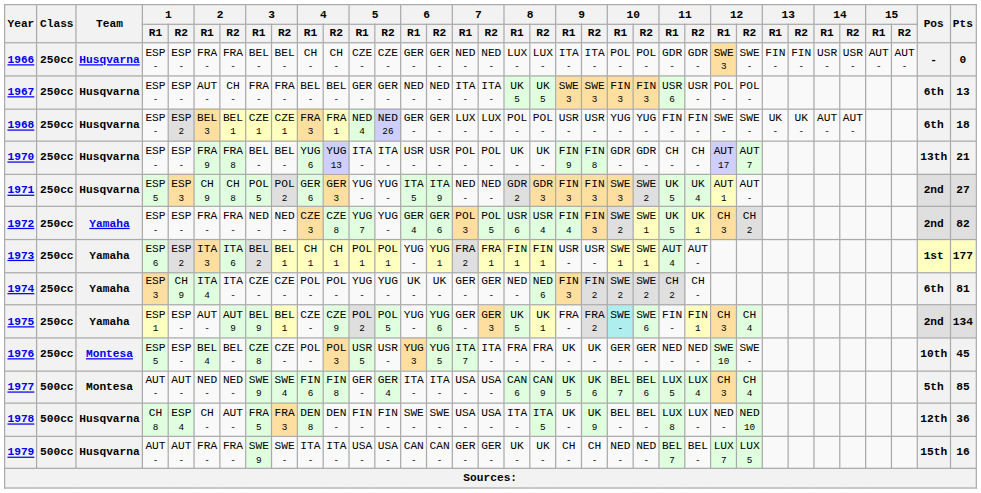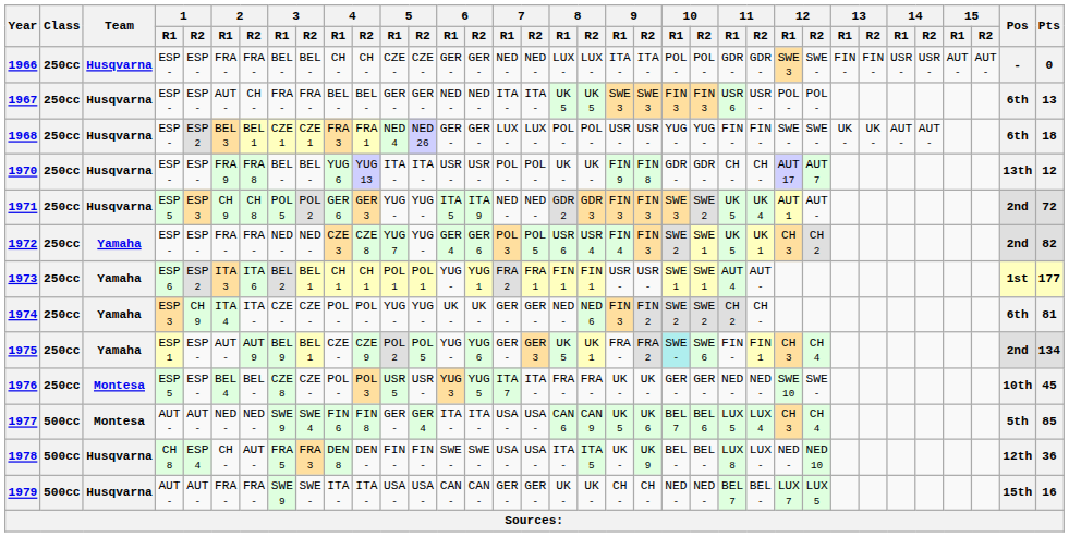 <table class="wikitable" style="text-align:center; font-size:70%">
 <tr>
 <th valign="middle" rowspan=2>Year</th>
 <th valign="middle" rowspan=2>Class</th>
 <th valign="middle" rowspan=2>Team</th>
 <th colspan=2>1</th>
 <th colspan=2>2</th>
 <th colspan=2>3</th>
 <th colspan=2>4</th>
 <th colspan=2>5</th>
 <th colspan=2>6</th>
 <th colspan=2>7</th>
 <th colspan=2>8</th>
 <th colspan=2>9</th>
 <th colspan=2>10</th>
 <th colspan=2>11</th>
 <th colspan=2>12</th>
 <th colspan=2>13</th>
 <th colspan=2>14</th>
 <th colspan=2>15</th>
 <th rowspan=2>Pos</th>
 <th rowspan=2>Pts</th>
 </tr>
 <tr>
 <th>R1</th>
 <th>R2</th>
 <th>R1</th>
 <th>R2</th>
 <th>R1</th>
 <th>R2</th>
 <th>R1</th>
 <th>R2</th>
 <th>R1</th>
 <th>R2</th>
 <th>R1</th>
 <th>R2</th>
 <th>R1</th>
 <th>R2</th>
 <th>R1</th>
 <th>R2</th>
 <th>R1</th>
 <th>R2</th>
 <th>R1</th>
 <th>R2</th>
 <th>R1</th>
 <th>R2</th>
 <th>R1</th>
 <th>R2</th>
 <th>R1</th>
 <th>R2</th>
 <th>R1</th>
 <th>R2</th>
 <th>R1</th>
 <th>R2</th>
 </tr>
 <tr>
 <th><a href='#'>1966</a></th>
 <th>250cc</th>
 <th><a href='#'>Husqvarna</a></th>
 <td>ESP<br><small>-</small></td>
 <td>ESP<br><small>-</small></td>
 <td>FRA<br><small>-</small></td>
 <td>FRA<br><small>-</small></td>
 <td>BEL<br><small>-</small></td>
 <td>BEL<br><small>-</small></td>
 <td>CH<br><small>-</small></td>
 <td>CH<br><small>-</small></td>
 <td>CZE<br><small>-</small></td>
 <td>CZE<br><small>-</small></td>
 <td>GER<br><small>-</small></td>
 <td>GER<br><small>-</small></td>
 <td>NED<br><small>-</small></td>
 <td>NED<br><small>-</small></td>
 <td>LUX<br><small>-</small></td>
 <td>LUX<br><small>-</small></td>
 <td>ITA<br><small>-</small></td>
 <td>ITA<br><small>-</small></td>
 <td>POL<br><small>-</small></td>
 <td>POL<br><small>-</small></td>
 <td>GDR<br><small>-</small></td>
 <td>GDR<br><small>-</small></td>
 <td style="background:#ffdf9f;">SWE<br><small>3</small></td>
 <td>SWE<br><small>-</small></td>
 <td>FIN<br><small>-</small></td>
 <td>FIN<br><small>-</small></td>
 <td>USR<br><small>-</small></td>
 <td>USR<br><small>-</small></td>
 <td>AUT<br><small>-</small></td>
 <td>AUT<br><small>-</small></td>
 <th>-</th>
 <th>0</th>
 </tr>
 <tr>
 <th><a href='#'>1967</a></th>
 <th>250cc</th>
 <th>Husqvarna</th>
 <td>ESP<br><small>-</small></td>
 <td>ESP<br><small>-</small></td>
 <td>AUT<br><small>-</small></td>
 <td>CH<br><small>-</small></td>
 <td>FRA<br><small>-</small></td>
 <td>FRA<br><small>-</small></td>
 <td>BEL<br><small>-</small></td>
 <td>BEL<br><small>-</small></td>
 <td>GER<br><small>-</small></td>
 <td>GER<br><small>-</small></td>
 <td>NED<br><small>-</small></td>
 <td>NED<br><small>-</small></td>
 <td>ITA<br><small>-</small></td>
 <td>ITA<br><small>-</small></td>
 <td style="background:#dfffdf;">UK<br><small>5</small></td>
 <td style="background:#dfffdf;">UK<br><small>5</small></td>
 <td style="background:#ffdf9f;">SWE<br><small>3</small></td>
 <td style="background:#ffdf9f;">SWE<br><small>3</small></td>
 <td style="background:#ffdf9f;">FIN<br><small>3</small></td>
 <td style="background:#ffdf9f;">FIN<br><small>3</small></td>
 <td style="background:#dfffdf;">USR<br><small>6</small></td>
 <td>USR<br><small>-</small></td>
 <td>POL<br><small>-</small></td>
 <td>POL<br><small>-</small></td>
 <td></td>
 <td></td>
 <td></td>
 <td></td>
 <td></td>
 <td></td>
 <th>6th</th>
 <th>13</th>
 </tr>
 <tr>
 <th><a href='#'>1968</a></th>
 <th>250cc</th>
 <th>Husqvarna</th>
 <td>ESP<br><small>-</small></td>
 <td style="background:#dfdfdf;">ESP<br><small>2</small></td>
 <td style="background:#ffdf9f;">BEL<br><small>3</small></td>
 <td style="background:#ffffbf;">BEL<br><small>1</small></td>
 <td style="background:#ffffbf;">CZE<br><small>1</small></td>
 <td style="background:#ffffbf;">CZE<br><small>1</small></td>
 <td style="background:#ffdf9f;">FRA<br><small>3</small></td>
 <td style="background:#ffffbf;">FRA<br><small>1</small></td>
 <td style="background:#dfffdf;">NED<br><small>4</small></td>
 <td style="background:#cfcfff;">NED<br><small>26</small></td>
 <td>GER<br><small>-</small></td>
 <td>GER<br><small>-</small></td>
 <td>LUX<br><small>-</small></td>
 <td>LUX<br><small>-</small></td>
 <td>POL<br><small>-</small></td>
 <td>POL<br><small>-</small></td>
 <td>USR<br><small>-</small></td>
 <td>USR<br><small>-</small></td>
 <td>YUG<br><small>-</small></td>
 <td>YUG<br><small>-</small></td>
 <td>FIN<br><small>-</small></td>
 <td>FIN<br><small>-</small></td>
 <td>SWE<br><small>-</small></td>
 <td>SWE<br><small>-</small></td>
 <td>UK<br><small>-</small></td>
 <td>UK<br><small>-</small></td>
 <td>AUT<br><small>-</small></td>
 <td>AUT<br><small>-</small></td>
 <td></td>
 <td></td>
 <th>6th</th>
 <th>18</th>
 </tr>
 <tr>
 <th><a href='#'>1970</a></th>
 <th>250cc</th>
 <th>Husqvarna</th>
 <td>ESP<br><small>-</small></td>
 <td>ESP<br><small>-</small></td>
 <td style="background:#dfffdf;">FRA<br><small>9</small></td>
 <td style="background:#dfffdf;">FRA<br><small>8</small></td>
 <td>BEL<br><small>-</small></td>
 <td>BEL<br><small>-</small></td>
 <td style="background:#dfffdf;">YUG<br><small>6</small></td>
 <td style="background:#cfcfff;">YUG<br><small>13</small></td>
 <td>ITA<br><small>-</small></td>
 <td>ITA<br><small>-</small></td>
 <td>USR<br><small>-</small></td>
 <td>USR<br><small>-</small></td>
 <td>POL<br><small>-</small></td>
 <td>POL<br><small>-</small></td>
 <td>UK<br><small>-</small></td>
 <td>UK<br><small>-</small></td>
 <td style="background:#dfffdf;">FIN<br><small>9</small></td>
 <td style="background:#dfffdf;">FIN<br><small>8</small></td>
 <td>GDR<br><small>-</small></td>
 <td>GDR<br><small>-</small></td>
 <td>CH<br><small>-</small></td>
 <td>CH<br><small>-</small></td>
 <td style="background:#cfcfff;">AUT<br><small>17</small></td>
 <td style="background:#dfffdf;">AUT<br><small>7</small></td>
 <td></td>
 <td></td>
 <td></td>
 <td></td>
 <td></td>
 <td></td>
 <th>13th</th>
-<th>21</th>
+<th>12</th>
 </tr>
 <tr>
 <th><a href='#'>1971</a></th>
 <th>250cc</th>
 <th>Husqvarna</th>
 <td style="background:#dfffdf;">ESP<br><small>5</small></td>
 <td style="background:#ffdf9f;">ESP<br><small>3</small></td>
 <td style="background:#dfffdf;">CH<br><small>9</small></td>
 <td style="background:#dfffdf;">CH<br><small>8</small></td>
 <td style="background:#dfffdf;">POL<br><small>5</small></td>
 <td style="background:#dfdfdf;">POL<br><small>2</small></td>
 <td style="background:#dfffdf;">GER<br><small>6</small></td>
 <td style="background:#ffdf9f;">GER<br><small>3</small></td>
 <td>YUG<br><small>-</small></td>
 <td>YUG<br><small>-</small></td>
 <td style="background:#dfffdf;">ITA<br><small>5</small></td>
 <td style="background:#dfffdf;">ITA<br><small>9</small></td>
 <td>NED<br><small>-</small></td>
 <td>NED<br><small>-</small></td>
 <td style="background:#dfdfdf;">GDR<br><small>2</small></td>
 <td style="background:#ffdf9f;">GDR<br><small>3</small></td>
 <td style="background:#ffdf9f;">FIN<br><small>3</small></td>
 <td style="background:#ffdf9f;">FIN<br><small>3</small></td>
 <td style="background:#ffdf9f;">SWE<br><small>3</small></td>
 <td style="background:#dfdfdf;">SWE<br><small>2</small></td>
 <td style="background:#dfffdf;">UK<br><small>5</small></td>
 <td style="background:#dfffdf;">UK<br><small>4</small></td>
 <td style="background:#ffffbf;">AUT<br><small>1</small></td>
 <td>AUT<br><small>-</small></td>
 <td></td>
 <td></td>
 <td></td>
 <td></td>
 <td></td>
 <td></td>
 <th style="background:#DFDFDF;">2nd</th>
-<th style="background:#DFDFDF;">27</th>
+<th style="background:#DFDFDF;">72</th>
 </tr>
 <tr>
 <th><a href='#'>1972</a></th>
 <th>250cc</th>
 <th><a href='#'>Yamaha</a></th>
 <td>ESP<br><small>-</small></td>
 <td>ESP<br><small>-</small></td>
 <td>FRA<br><small>-</small></td>
 <td>FRA<br><small>-</small></td>
 <td>NED<br><small>-</small></td>
 <td>NED<br><small>-</small></td>
 <td style="background:#ffdf9f;">CZE<br><small>3</small></td>
 <td style="background:#dfffdf;">CZE<br><small>8</small></td>
 <td style="background:#dfffdf;">YUG<br><small>7</small></td>
 <td>YUG<br><small>-</small></td>
 <td style="background:#dfffdf;">GER<br><small>4</small></td>
 <td style="background:#dfffdf;">GER<br><small>6</small></td>
 <td style="background:#ffdf9f;">POL<br><small>3</small></td>
 <td style="background:#dfffdf;">POL<br><small>5</small></td>
 <td style="background:#dfffdf;">USR<br><small>6</small></td>
 <td style="background:#dfffdf;">USR<br><small>4</small></td>
 <td style="background:#dfffdf;">FIN<br><small>4</small></td>
 <td style="background:#ffdf9f;">FIN<br><small>3</small></td>
 <td style="background:#dfdfdf;">SWE<br><small>2</small></td>
 <td style="background:#ffffbf;">SWE<br><small>1</small></td>
 <td style="background:#dfffdf;">UK<br><small>5</small></td>
 <td style="background:#ffffbf;">UK<br><small>1</small></td>
 <td style="background:#ffdf9f;">CH<br><small>3</small></td>
 <td style="background:#dfdfdf;">CH<br><small>2</small></td>
 <td></td>
 <td></td>
 <td></td>
 <td></td>
 <td></td>
 <td></td>
 <th style="background:#DFDFDF;">2nd</th>
 <th style="background:#DFDFDF;">82</th>
 </tr>
 <tr>
 <th><a href='#'>1973</a></th>
 <th>250cc</th>
 <th>Yamaha</th>
 <td style="background:#dfffdf;">ESP<br><small>6</small></td>
 <td style="background:#dfdfdf;">ESP<br><small>2</small></td>
 <td style="background:#ffdf9f;">ITA<br><small>3</small></td>
 <td style="background:#dfffdf;">ITA<br><small>6</small></td>
 <td style="background:#dfdfdf;">BEL<br><small>2</small></td>
 <td style="background:#ffffbf;">BEL<br><small>1</small></td>
 <td style="background:#ffffbf;">CH<br><small>1</small></td>
 <td style="background:#ffffbf;">CH<br><small>1</small></td>
 <td style="background:#ffffbf;">POL<br><small>1</small></td>
 <td style="background:#ffffbf;">POL<br><small>1</small></td>
 <td>YUG<br><small>-</small></td>
 <td style="background:#ffffbf;">YUG<br><small>1</small></td>
 <td style="background:#dfdfdf;">FRA<br><small>2</small></td>
 <td style="background:#ffffbf;">FRA<br><small>1</small></td>
 <td style="background:#ffffbf;">FIN<br><small>1</small></td>
 <td style="background:#ffffbf;">FIN<br><small>1</small></td>
 <td>USR<br><small>-</small></td>
 <td>USR<br><small>-</small></td>
 <td style="background:#ffffbf;">SWE<br><small>1</small></td>
 <td style="background:#ffffbf;">SWE<br><small>1</small></td>
 <td style="background:#dfffdf;">AUT<br><small>4</small></td>
 <td>AUT<br><small>-</small></td>
 <td></td>
 <td></td>
 <td></td>
 <td></td>
 <td></td>
 <td></td>
 <td></td>
 <td></td>
 <th style="background:#FFFFBF;">1st</th>
 <th style="background:#FFFFBF;">177</th>
 </tr>
 <tr>
 <th><a href='#'>1974</a></th>
 <th>250cc</th>
 <th>Yamaha</th>
 <td style="background:#ffdf9f;">ESP<br><small>3</small></td>
 <td style="background:#dfffdf;">CH<br><small>9</small></td>
 <td style="background:#dfffdf;">ITA<br><small>4</small></td>
 <td>ITA<br><small>-</small></td>
 <td>CZE<br><small>-</small></td>
 <td>CZE<br><small>-</small></td>
 <td>POL<br><small>-</small></td>
 <td>POL<br><small>-</small></td>
 <td>YUG<br><small>-</small></td>
 <td>YUG<br><small>-</small></td>
 <td>UK<br><small>-</small></td>
 <td>UK<br><small>-</small></td>
 <td>GER<br><small>-</small></td>
 <td>GER<br><small>-</small></td>
 <td>NED<br><small>-</small></td>
 <td style="background:#dfffdf;">NED<br><small>6</small></td>
 <td style="background:#ffdf9f;">FIN<br><small>3</small></td>
 <td style="background:#dfdfdf;">FIN<br><small>2</small></td>
 <td style="background:#dfdfdf;">SWE<br><small>2</small></td>
 <td style="background:#dfdfdf;">SWE<br><small>2</small></td>
 <td style="background:#dfdfdf;">CH<br><small>2</small></td>
 <td>CH<br><small>-</small></td>
 <td></td>
 <td></td>
 <td></td>
 <td></td>
 <td></td>
 <td></td>
 <td></td>
 <td></td>
 <th>6th</th>
 <th>81</th>
 </tr>
 <tr>
 <th><a href='#'>1975</a></th>
 <th>250cc</th>
 <th>Yamaha</th>
 <td style="background:#ffffbf;">ESP<br><small>1</small></td>
 <td>ESP<br><small>-</small></td>
 <td>AUT<br><small>-</small></td>
 <td style="background:#dfffdf;">AUT<br><small>9</small></td>
 <td style="background:#dfffdf;">BEL<br><small>9</small></td>
 <td style="background:#ffffbf;">BEL<br><small>1</small></td>
 <td>CZE<br><small>-</small></td>
 <td style="background:#dfffdf;">CZE<br><small>9</small></td>
 <td style="background:#dfdfdf;">POL<br><small>2</small></td>
 <td style="background:#dfffdf;">POL<br><small>5</small></td>
 <td>YUG<br><small>-</small></td>
 <td style="background:#dfffdf;">YUG<br><small>6</small></td>
 <td>GER<br><small>-</small></td>
 <td style="background:#ffdf9f;">GER<br><small>3</small></td>
 <td style="background:#dfffdf;">UK<br><small>5</small></td>
 <td style="background:#ffffbf;">UK<br><small>1</small></td>
 <td>FRA<br><small>-</small></td>
 <td style="background:#dfdfdf;">FRA<br><small>2</small></td>
 <td style="background: paleturquoise;">SWE<br><small>-</small></td>
 <td style="background:#dfffdf;">SWE<br><small>6</small></td>
 <td>FIN<br><small>-</small></td>
 <td style="background:#ffffbf;">FIN<br><small>1</small></td>
 <td style="background:#ffdf9f;">CH<br><small>3</small></td>
 <td style="background:#dfffdf;">CH<br><small>4</small></td>
 <td></td>
 <td></td>
 <td></td>
 <td></td>
 <td></td>
 <td></td>
 <th style="background:#DFDFDF;">2nd</th>
 <th style="background:#DFDFDF;">134</th>
 </tr>
 <tr>
 <th><a href='#'>1976</a></th>
 <th>250cc</th>
 <th><a href='#'>Montesa</a></th>
 <td style="background:#dfffdf;">ESP<br><small>5</small></td>
 <td>ESP<br><small>-</small></td>
 <td style="background:#dfffdf;">BEL<br><small>4</small></td>
 <td>BEL<br><small>-</small></td>
 <td style="background:#dfffdf;">CZE<br><small>8</small></td>
 <td>CZE<br><small>-</small></td>
 <td>POL<br><small>-</small></td>
 <td style="background:#ffdf9f;">POL<br><small>3</small></td>
 <td style="background:#dfffdf;">USR<br><small>5</small></td>
 <td>USR<br><small>-</small></td>
 <td style="background:#ffdf9f;">YUG<br><small>3</small></td>
 <td style="background:#dfffdf;">YUG<br><small>5</small></td>
 <td style="background:#dfffdf;">ITA<br><small>7</small></td>
 <td>ITA<br><small>-</small></td>
 <td>FRA<br><small>-</small></td>
 <td>FRA<br><small>-</small></td>
 <td>UK<br><small>-</small></td>
 <td>UK<br><small>-</small></td>
 <td>GER<br><small>-</small></td>
 <td>GER<br><small>-</small></td>
 <td>NED<br><small>-</small></td>
 <td>NED<br><small>-</small></td>
 <td style="background:#dfffdf;">SWE<br><small>10</small></td>
 <td>SWE<br><small>-</small></td>
 <td></td>
 <td></td>
 <td></td>
 <td></td>
 <td></td>
 <td></td>
 <th>10th</th>
 <th>45</th>
 </tr>
 <tr>
 <th><a href='#'>1977</a></th>
 <th>500cc</th>
 <th>Montesa</th>
 <td>AUT<br><small>-</small></td>
 <td>AUT<br><small>-</small></td>
 <td>NED<br><small>-</small></td>
 <td>NED<br><small>-</small></td>
 <td style="background:#dfffdf;">SWE<br><small>9</small></td>
 <td style="background:#dfffdf;">SWE<br><small>4</small></td>
 <td style="background:#dfffdf;">FIN<br><small>6</small></td>
 <td style="background:#dfffdf;">FIN<br><small>8</small></td>
 <td>GER<br><small>-</small></td>
 <td style="background:#dfffdf;">GER<br><small>4</small></td>
 <td>ITA<br><small>-</small></td>
 <td>ITA<br><small>-</small></td>
 <td>USA<br><small>-</small></td>
 <td>USA<br><small>-</small></td>
 <td style="background:#dfffdf;">CAN<br><small>6</small></td>
 <td style="background:#dfffdf;">CAN<br><small>9</small></td>
 <td style="background:#dfffdf;">UK<br><small>5</small></td>
 <td style="background:#dfffdf;">UK<br><small>6</small></td>
 <td style="background:#dfffdf;">BEL<br><small>7</small></td>
 <td style="background:#dfffdf;">BEL<br><small>6</small></td>
 <td style="background:#dfffdf;">LUX<br><small>5</small></td>
 <td style="background:#dfffdf;">LUX<br><small>4</small></td>
 <td style="background:#ffdf9f;">CH<br><small>3</small></td>
 <td style="background:#dfffdf;">CH<br><small>4</small></td>
 <td></td>
 <td></td>
 <td></td>
 <td></td>
 <td></td>
 <td></td>
 <th>5th</th>
 <th>85</th>
 </tr>
 <tr>
 <th><a href='#'>1978</a></th>
 <th>500cc</th>
 <th>Husqvarna</th>
 <td style="background:#dfffdf;">CH<br><small>8</small></td>
 <td style="background:#dfffdf;">ESP<br><small>4</small></td>
 <td>CH<br><small>-</small></td>
 <td>AUT<br><small>-</small></td>
 <td style="background:#dfffdf;">FRA<br><small>5</small></td>
 <td style="background:#ffdf9f;">FRA<br><small>3</small></td>
 <td style="background:#dfffdf;">DEN<br><small>8</small></td>
 <td>DEN<br><small>-</small></td>
 <td>FIN<br><small>-</small></td>
 <td>FIN<br><small>-</small></td>
 <td>SWE<br><small>-</small></td>
 <td>SWE<br><small>-</small></td>
 <td>USA<br><small>-</small></td>
 <td>USA<br><small>-</small></td>
 <td>ITA<br><small>-</small></td>
 <td style="background:#dfffdf;">ITA<br><small>5</small></td>
 <td>UK<br><small>-</small></td>
 <td style="background:#dfffdf;">UK<br><small>9</small></td>
 <td>BEL<br><small>-</small></td>
 <td>BEL<br><small>-</small></td>
 <td style="background:#dfffdf;">LUX<br><small>8</small></td>
 <td>LUX<br><small>-</small></td>
 <td>NED<br><small>-</small></td>
 <td style="background:#dfffdf;">NED<br><small>10</small></td>
 <td></td>
 <td></td>
 <td></td>
 <td></td>
 <td></td>
 <td></td>
 <th>12th</th>
 <th>36</th>
 </tr>
 <tr>
 <th><a href='#'>1979</a></th>
 <th>500cc</th>
 <th>Husqvarna</th>
 <td>AUT<br><small>-</small></td>
 <td>AUT<br><small>-</small></td>
 <td>FRA<br><small>-</small></td>
 <td>FRA<br><small>-</small></td>
 <td style="background:#dfffdf;">SWE<br><small>9</small></td>
 <td>SWE<br><small>-</small></td>
 <td>ITA<br><small>-</small></td>
 <td>ITA<br><small>-</small></td>
 <td>USA<br><small>-</small></td>
 <td>USA<br><small>-</small></td>
 <td>CAN<br><small>-</small></td>
 <td>CAN<br><small>-</small></td>
 <td>GER<br><small>-</small></td>
 <td>GER<br><small>-</small></td>
 <td>UK<br><small>-</small></td>
 <td>UK<br><small>-</small></td>
 <td>CH<br><small>-</small></td>
 <td>CH<br><small>-</small></td>
 <td>NED<br><small>-</small></td>
 <td>NED<br><small>-</small></td>
 <td style="background:#dfffdf;">BEL<br><small>7</small></td>
 <td>BEL<br><small>-</small></td>
 <td style="background:#dfffdf;">LUX<br><small>7</small></td>
 <td style="background:#dfffdf;">LUX<br><small>5</small></td>
 <td></td>
 <td></td>
 <td></td>
 <td></td>
 <td></td>
 <td></td>
 <th>15th</th>
 <th>16</th>
 </tr>
 <tr>
 <th colspan=35>Sources:</th>
 </tr>
 </table>
